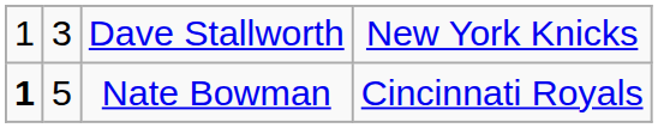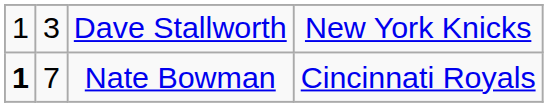 <table class="wikitable">
 <tr style="text-align:center;" bgcolor="">
 <td>1</td>
 <td>3</td>
 <td><a href='#'>Dave Stallworth</a></td>
 <td><a href='#'>New York Knicks</a></td>
 </tr>
 <tr style="text-align:center;" bgcolor="">
 <td><strong>1</strong></td>
-<td>5</td>
+<td>7</td>
 <td><a href='#'>Nate Bowman</a></td>
 <td><a href='#'>Cincinnati Royals</a></td>
 </tr>
 </table>
